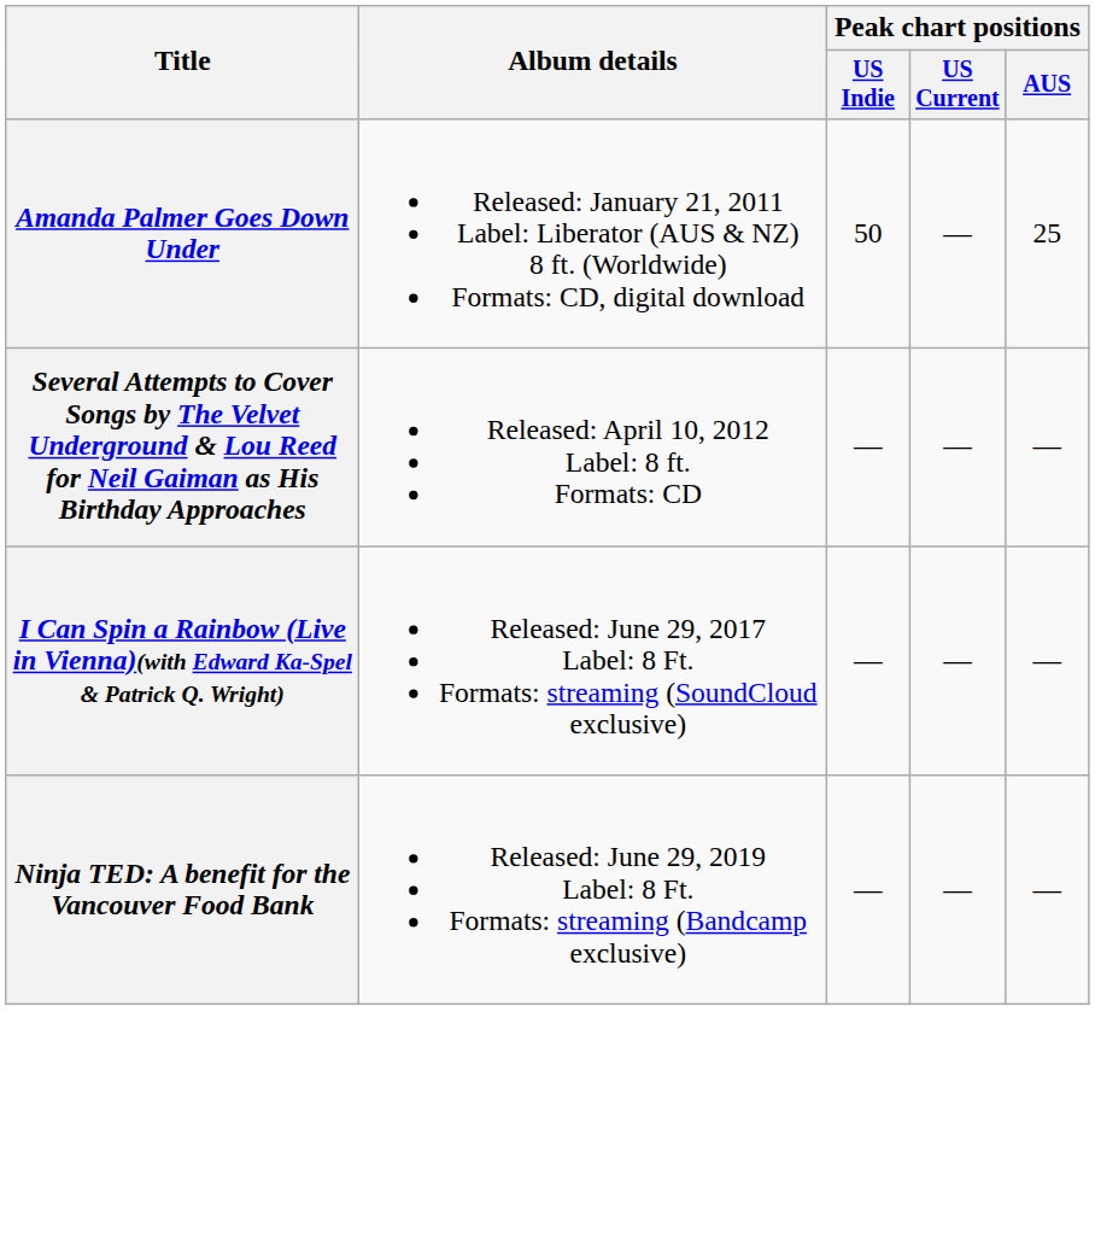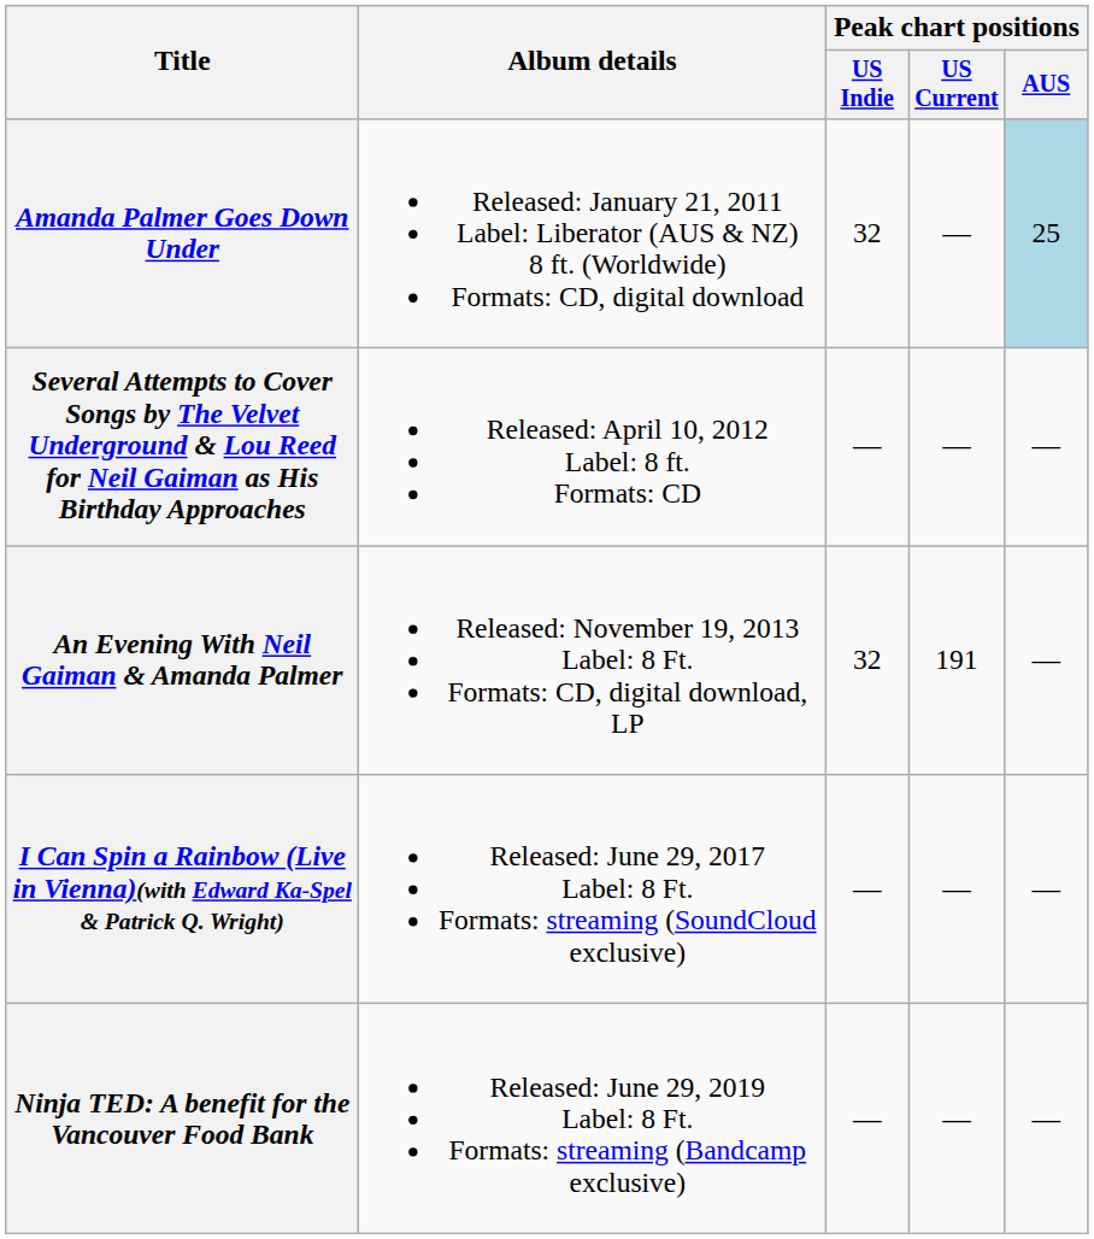 <table class="wikitable plainrowheaders" style="text-align:center;" border="1">
 <tr>
 <th scope="col" rowspan="2" style="width:12em;">Title</th>
 <th scope="col" rowspan="2" style="width:16em;">Album details</th>
 <th scope="col" colspan="3">Peak chart positions</th>
 </tr>
 <tr>
 <th scope="col" style="width:3em;font-size:85%;"><a href='#'>US<br>Indie</a><br></th>
 <th scope="col" style="width:3em;font-size:85%;"><a href='#'>US<br>Current</a><br></th>
 <th scope="col" style="width:3em;font-size:85%;"><a href='#'>AUS</a></th>
 </tr>
 <tr>
 <th scope="row"><em><a href='#'>Amanda Palmer Goes Down Under</a></em></th>
 <td><br><ul><li>Released: January 21, 2011</li><li>Label: Liberator (AUS & NZ)<br> 8 ft. (Worldwide)</li><li>Formats: CD, digital download</li></ul></td>
-<td>50</td>
+<td>32</td>
 <td>—</td>
-<td>25</td>
+<td style="background: lightblue;">25</td>
 </tr>
 <tr>
 <th scope="row"><em>Several Attempts to Cover Songs by <a href='#'>The Velvet Underground</a> & <a href='#'>Lou Reed</a> for <a href='#'>Neil Gaiman</a> as His Birthday Approaches</em></th>
 <td><br><ul><li>Released: April 10, 2012</li><li>Label: 8 ft.</li><li>Formats: CD</li></ul></td>
 <td>—</td>
 <td>—</td>
+<td>—</td>
+</tr>
+<tr>
+<th scope="row"><em>An Evening With <a href='#'>Neil Gaiman</a> & Amanda Palmer</em></th>
+<td><br><ul><li>Released: November 19, 2013</li><li>Label: 8 Ft.</li><li>Formats: CD, digital download, LP</li></ul></td>
+<td>32</td>
+<td>191</td>
 <td>—</td>
 </tr>
 <tr>
 <th scope="row"><em><a href='#'>I Can Spin a Rainbow (Live in Vienna)</a><small>(with <a href='#'>Edward Ka-Spel</a> & Patrick Q. Wright)</small></em> </th>
 <td><br><ul><li>Released: June 29, 2017</li><li>Label: 8 Ft.</li><li>Formats: <a href='#'>streaming</a> (<a href='#'>SoundCloud</a> exclusive)</li></ul></td>
 <td>—</td>
 <td>—</td>
 <td>—</td>
 </tr>
 <tr>
 <th scope="row"><em>Ninja TED: A benefit for the Vancouver Food Bank</em></th>
 <td><br><ul><li>Released: June 29, 2019</li><li>Label: 8 Ft.</li><li>Formats: <a href='#'>streaming</a> (<a href='#'>Bandcamp</a> exclusive)</li></ul></td>
 <td>—</td>
 <td>—</td>
 <td>—</td>
 </tr>
 </table>
